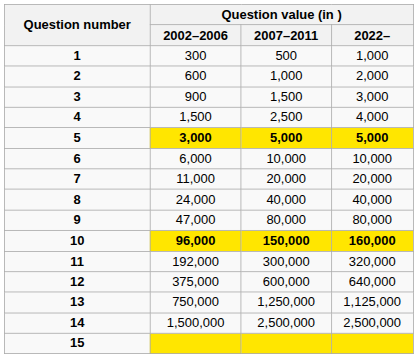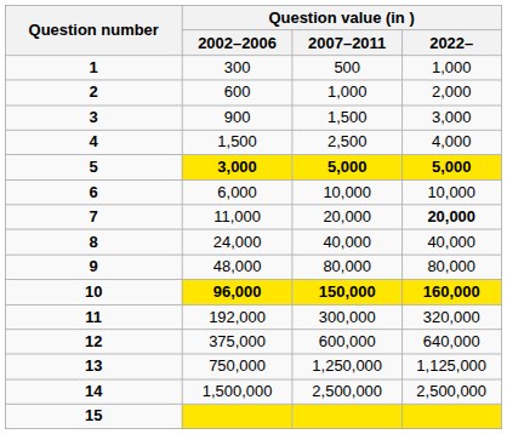 <table class="wikitable" width="40%" align="center" style="text-align:center;">
 <tr>
 <th rowspan="2">Question number</th>
 <th colspan="3">Question value (in )</th>
 </tr>
 <tr>
 <th>2002–2006</th>
 <th>2007–2011</th>
 <th>2022–</th>
 </tr>
 <tr>
 <td><strong>1</strong></td>
 <td>300</td>
 <td>500</td>
 <td>1,000</td>
 </tr>
 <tr>
 <td><strong>2</strong></td>
 <td>600</td>
 <td>1,000</td>
 <td>2,000</td>
 </tr>
 <tr>
 <td><strong>3</strong></td>
 <td>900</td>
 <td>1,500</td>
 <td>3,000</td>
 </tr>
 <tr>
 <td><strong>4</strong></td>
 <td>1,500</td>
 <td>2,500</td>
 <td>4,000</td>
 </tr>
 <tr>
 <td><strong>5</strong></td>
 <td style="background: #FFE600"><strong>3,000</strong></td>
 <td style="background: #FFE600"><strong>5,000</strong></td>
 <td style="background: #FFE600"><strong>5,000</strong></td>
 </tr>
 <tr>
 <td><strong>6</strong></td>
 <td>6,000</td>
 <td>10,000</td>
 <td>10,000</td>
 </tr>
 <tr>
 <td><strong>7</strong></td>
 <td>11,000</td>
 <td>20,000</td>
-<td>20,000</td>
+<td><strong>20,000</strong></td>
 </tr>
 <tr>
 <td><strong>8</strong></td>
 <td>24,000</td>
 <td>40,000</td>
 <td>40,000</td>
 </tr>
 <tr>
 <td><strong>9</strong></td>
-<td>47,000</td>
+<td>48,000</td>
 <td>80,000</td>
 <td>80,000</td>
 </tr>
 <tr>
 <td><strong>10</strong></td>
 <td style="background: #FFE600"><strong>96,000</strong></td>
 <td style="background: #FFE600"><strong>150,000</strong></td>
 <td style="background: #FFE600"><strong>160,000</strong></td>
 </tr>
 <tr>
 <td><strong>11</strong></td>
 <td>192,000</td>
 <td>300,000</td>
 <td>320,000</td>
 </tr>
 <tr>
 <td><strong>12</strong></td>
 <td>375,000</td>
 <td>600,000</td>
 <td>640,000</td>
 </tr>
 <tr>
 <td><strong>13</strong></td>
 <td>750,000</td>
 <td>1,250,000</td>
 <td>1,125,000</td>
 </tr>
 <tr>
 <td><strong>14</strong></td>
 <td>1,500,000</td>
 <td>2,500,000</td>
 <td>2,500,000</td>
 </tr>
 <tr>
 <td><strong>15</strong></td>
 <td style="background: #FFE600"><strong></strong></td>
 <td style="background: #FFE600"><strong></strong></td>
 <td style="background: #FFE600"><strong></strong></td>
 </tr>
 </table>
